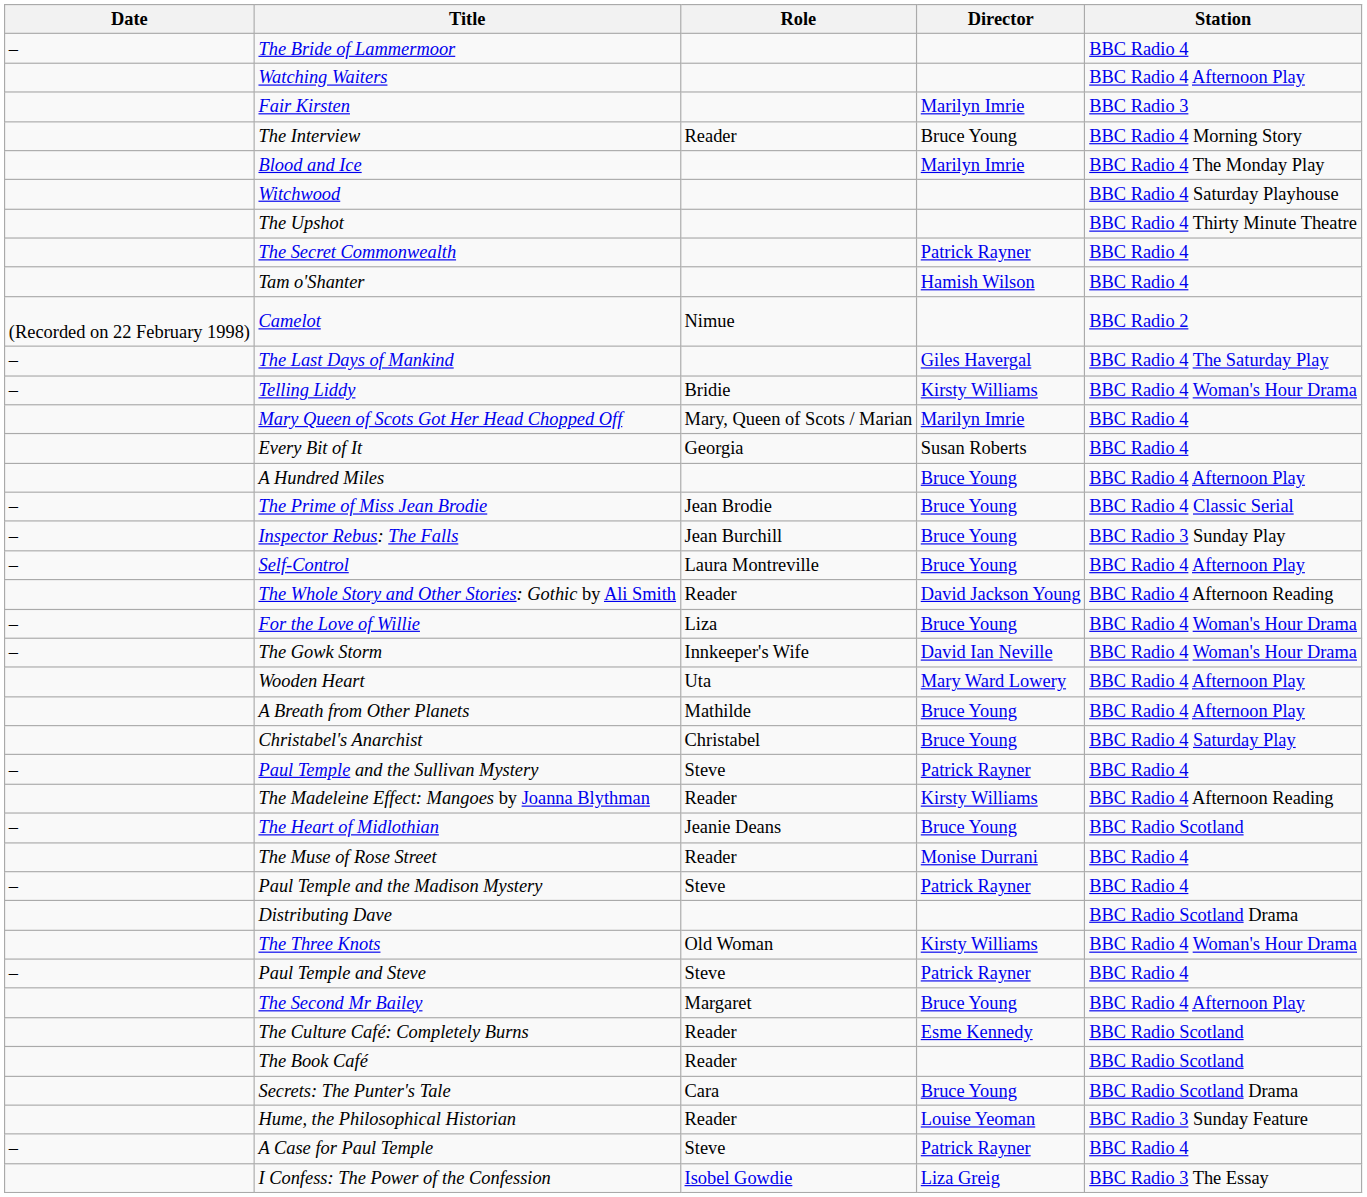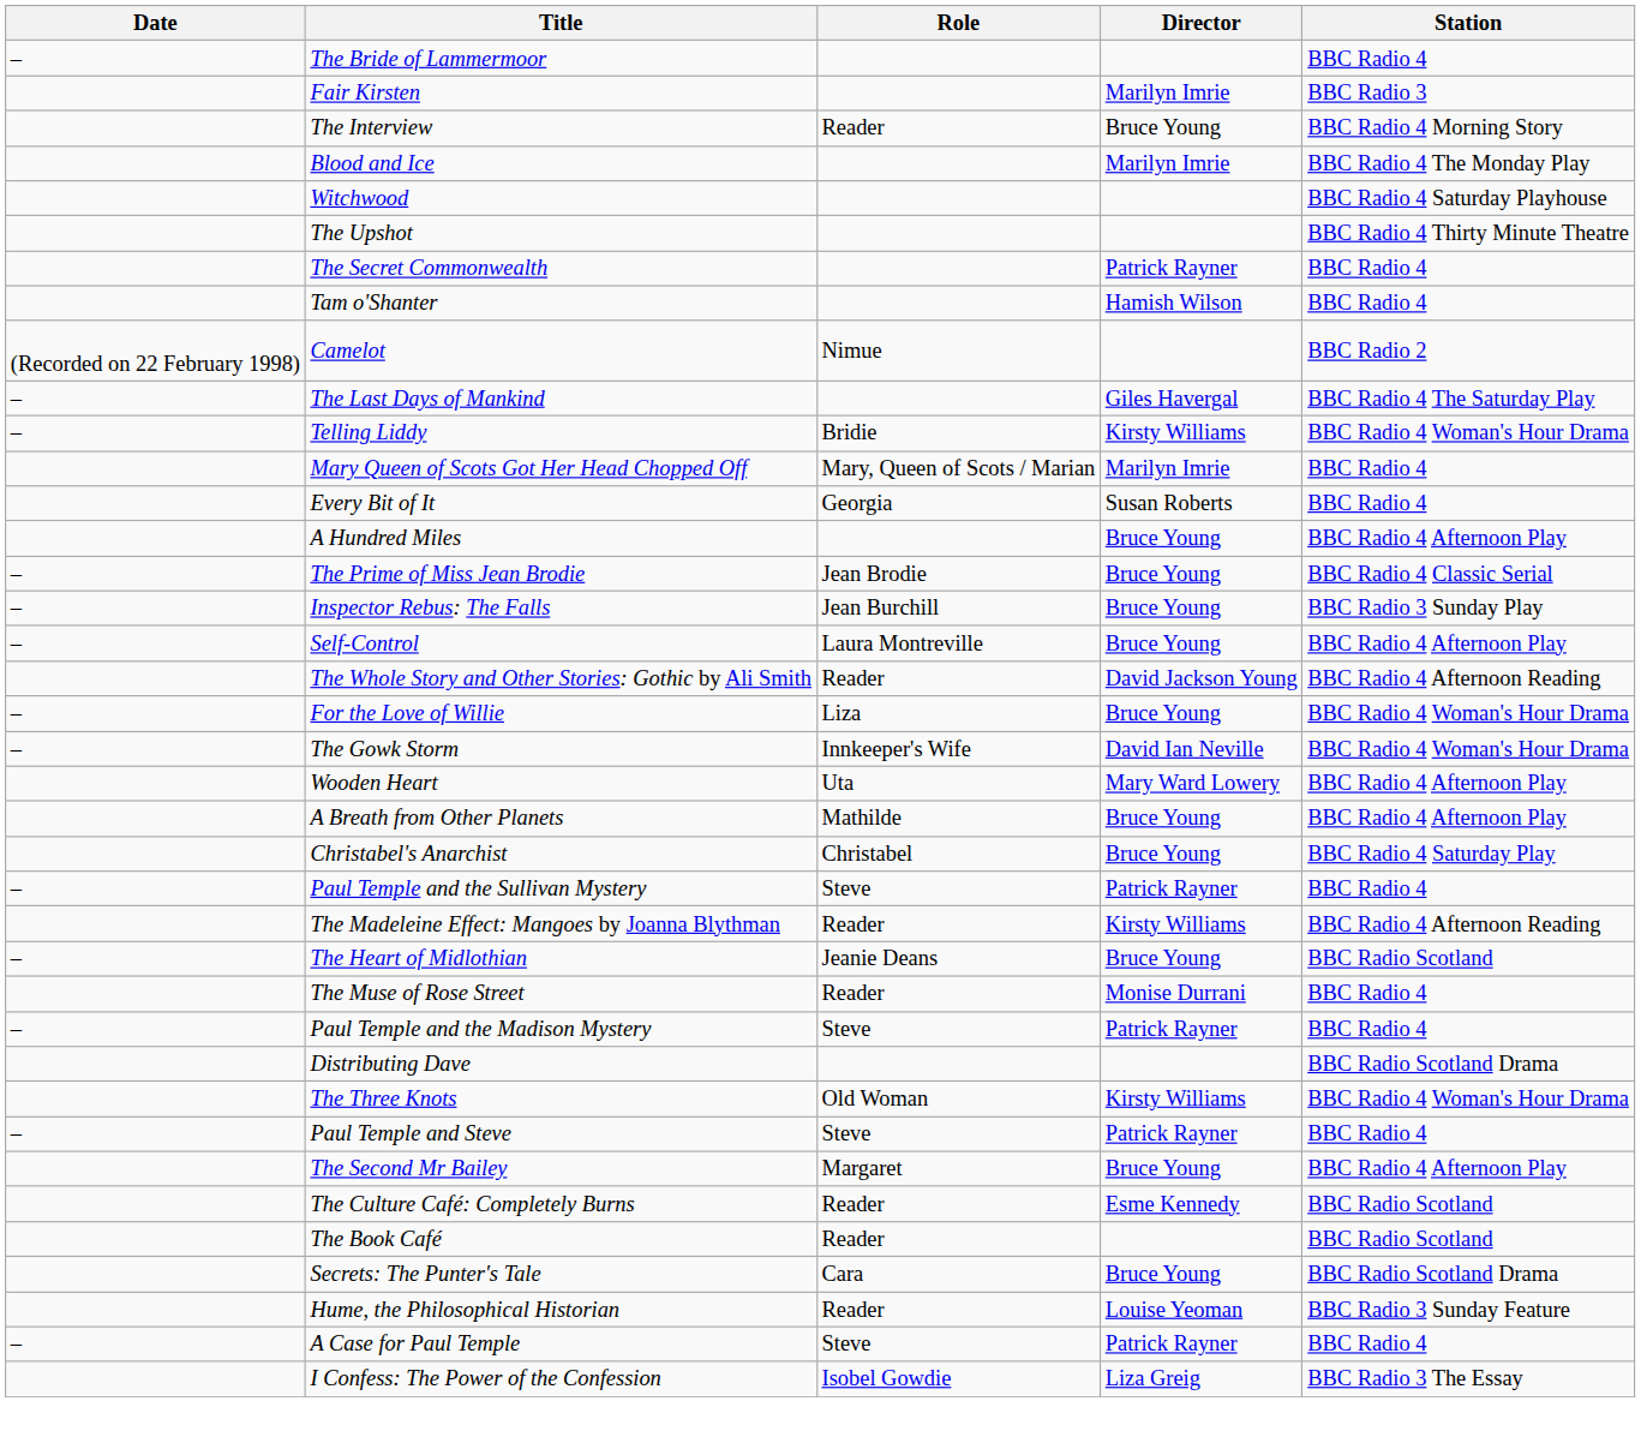 <table class="wikitable sortable">
 <tr>
 <th>Date</th>
 <th>Title</th>
 <th>Role</th>
 <th>Director</th>
 <th>Station</th>
 </tr>
 <tr>
 <td> – </td>
 <td><em><a href='#'>The Bride of Lammermoor</a></em></td>
 <td></td>
 <td></td>
 <td><a href='#'>BBC Radio 4</a></td>
-</tr>
-<tr>
-<td></td>
-<td><em><a href='#'>Watching Waiters</a></em></td>
-<td></td>
-<td></td>
-<td><a href='#'>BBC Radio 4</a> <a href='#'>Afternoon Play</a></td>
 </tr>
 <tr>
 <td></td>
 <td><em><a href='#'>Fair Kirsten</a></em></td>
 <td></td>
 <td><a href='#'>Marilyn Imrie</a></td>
 <td><a href='#'>BBC Radio 3</a></td>
 </tr>
 <tr>
 <td></td>
 <td><em>The Interview</em></td>
 <td>Reader</td>
 <td>Bruce Young</td>
 <td><a href='#'>BBC Radio 4</a> Morning Story</td>
 </tr>
 <tr>
 <td></td>
 <td><em><a href='#'>Blood and Ice</a></em></td>
 <td></td>
 <td><a href='#'>Marilyn Imrie</a></td>
 <td><a href='#'>BBC Radio 4</a> The Monday Play</td>
 </tr>
 <tr>
 <td></td>
 <td><em><a href='#'>Witchwood</a></em></td>
 <td></td>
 <td></td>
 <td><a href='#'>BBC Radio 4</a> Saturday Playhouse</td>
 </tr>
 <tr>
 <td></td>
 <td><em>The Upshot</em></td>
 <td></td>
 <td></td>
 <td><a href='#'>BBC Radio 4</a> Thirty Minute Theatre</td>
 </tr>
 <tr>
 <td></td>
 <td><em><a href='#'>The Secret Commonwealth</a></em></td>
 <td></td>
 <td><a href='#'>Patrick Rayner</a></td>
 <td><a href='#'>BBC Radio 4</a></td>
 </tr>
 <tr>
 <td></td>
 <td><em>Tam o'Shanter</em></td>
 <td></td>
 <td><a href='#'>Hamish Wilson</a></td>
 <td><a href='#'>BBC Radio 4</a></td>
 </tr>
 <tr>
 <td><br>(Recorded on 22 February 1998)</td>
 <td><em><a href='#'>Camelot</a></em></td>
 <td>Nimue</td>
 <td></td>
 <td><a href='#'>BBC Radio 2</a></td>
 </tr>
 <tr>
 <td> – </td>
 <td><em><a href='#'>The Last Days of Mankind</a></em></td>
 <td></td>
 <td><a href='#'>Giles Havergal</a></td>
 <td><a href='#'>BBC Radio 4</a> <a href='#'>The Saturday Play</a></td>
 </tr>
 <tr>
 <td> – </td>
 <td><em><a href='#'>Telling Liddy</a></em></td>
 <td>Bridie</td>
 <td><a href='#'>Kirsty Williams</a></td>
 <td><a href='#'>BBC Radio 4</a> <a href='#'>Woman's Hour Drama</a></td>
 </tr>
 <tr>
 <td></td>
 <td><em><a href='#'>Mary Queen of Scots Got Her Head Chopped Off</a></em></td>
 <td>Mary, Queen of Scots / Marian</td>
 <td><a href='#'>Marilyn Imrie</a></td>
 <td><a href='#'>BBC Radio 4</a></td>
 </tr>
 <tr>
 <td></td>
 <td><em>Every Bit of It</em></td>
 <td>Georgia</td>
 <td>Susan Roberts</td>
 <td><a href='#'>BBC Radio 4</a></td>
 </tr>
 <tr>
 <td></td>
 <td><em>A Hundred Miles</em></td>
 <td></td>
 <td><a href='#'>Bruce Young</a></td>
 <td><a href='#'>BBC Radio 4</a> <a href='#'>Afternoon Play</a></td>
 </tr>
 <tr>
 <td> – </td>
 <td><em><a href='#'>The Prime of Miss Jean Brodie</a></em></td>
 <td>Jean Brodie</td>
 <td><a href='#'>Bruce Young</a></td>
 <td><a href='#'>BBC Radio 4</a> <a href='#'>Classic Serial</a></td>
 </tr>
 <tr>
 <td> – </td>
 <td><em><a href='#'>Inspector Rebus</a>: <a href='#'>The Falls</a></em></td>
 <td>Jean Burchill</td>
 <td><a href='#'>Bruce Young</a></td>
 <td><a href='#'>BBC Radio 3</a> Sunday Play</td>
 </tr>
 <tr id="Self-Control">
 <td> – </td>
 <td><em><a href='#'>Self-Control</a></em></td>
 <td>Laura Montreville</td>
 <td><a href='#'>Bruce Young</a></td>
 <td><a href='#'>BBC Radio 4</a> <a href='#'>Afternoon Play</a></td>
 </tr>
 <tr>
 <td></td>
 <td><em><a href='#'>The Whole Story and Other Stories</a>: Gothic</em> by <a href='#'>Ali Smith</a></td>
 <td>Reader</td>
 <td><a href='#'>David Jackson Young</a></td>
 <td><a href='#'>BBC Radio 4</a> Afternoon Reading</td>
 </tr>
 <tr id="For the Love of Willie">
 <td> – </td>
 <td><em><a href='#'>For the Love of Willie</a></em></td>
 <td>Liza</td>
 <td><a href='#'>Bruce Young</a></td>
 <td><a href='#'>BBC Radio 4</a> <a href='#'>Woman's Hour Drama</a></td>
 </tr>
 <tr>
 <td> – </td>
 <td><em>The Gowk Storm</em></td>
 <td>Innkeeper's Wife</td>
 <td><a href='#'>David Ian Neville</a></td>
 <td><a href='#'>BBC Radio 4</a> <a href='#'>Woman's Hour Drama</a></td>
 </tr>
 <tr>
 <td></td>
 <td><em>Wooden Heart</em></td>
 <td>Uta</td>
 <td><a href='#'>Mary Ward Lowery</a></td>
 <td><a href='#'>BBC Radio 4</a> <a href='#'>Afternoon Play</a></td>
 </tr>
 <tr>
 <td></td>
 <td><em>A Breath from Other Planets</em></td>
 <td>Mathilde</td>
 <td><a href='#'>Bruce Young</a></td>
 <td><a href='#'>BBC Radio 4</a> <a href='#'>Afternoon Play</a></td>
 </tr>
 <tr>
 <td></td>
 <td><em>Christabel's Anarchist</em></td>
 <td>Christabel</td>
 <td><a href='#'>Bruce Young</a></td>
 <td><a href='#'>BBC Radio 4</a> <a href='#'>Saturday Play</a></td>
 </tr>
 <tr>
 <td> – </td>
 <td><em><a href='#'>Paul Temple</a> and the Sullivan Mystery</em></td>
 <td>Steve</td>
 <td><a href='#'>Patrick Rayner</a></td>
 <td><a href='#'>BBC Radio 4</a></td>
 </tr>
 <tr>
 <td></td>
 <td><em>The Madeleine Effect: Mangoes</em> by <a href='#'>Joanna Blythman</a></td>
 <td>Reader</td>
 <td><a href='#'>Kirsty Williams</a></td>
 <td><a href='#'>BBC Radio 4</a> Afternoon Reading</td>
 </tr>
 <tr>
 <td> – </td>
 <td><em><a href='#'>The Heart of Midlothian</a></em></td>
 <td>Jeanie Deans</td>
 <td><a href='#'>Bruce Young</a></td>
 <td><a href='#'>BBC Radio Scotland</a></td>
 </tr>
 <tr>
 <td></td>
 <td><em>The Muse of Rose Street</em></td>
 <td>Reader</td>
 <td><a href='#'>Monise Durrani</a></td>
 <td><a href='#'>BBC Radio 4</a></td>
 </tr>
 <tr>
 <td> – </td>
 <td><em>Paul Temple and the Madison Mystery</em></td>
 <td>Steve</td>
 <td><a href='#'>Patrick Rayner</a></td>
 <td><a href='#'>BBC Radio 4</a></td>
 </tr>
 <tr>
 <td></td>
 <td><em>Distributing Dave</em></td>
 <td></td>
 <td></td>
 <td><a href='#'>BBC Radio Scotland</a> Drama</td>
 </tr>
 <tr>
 <td></td>
 <td><em><a href='#'>The Three Knots</a></em></td>
 <td>Old Woman</td>
 <td><a href='#'>Kirsty Williams</a></td>
 <td><a href='#'>BBC Radio 4</a> <a href='#'>Woman's Hour Drama</a></td>
 </tr>
 <tr>
 <td> – </td>
 <td><em>Paul Temple and Steve</em></td>
 <td>Steve</td>
 <td><a href='#'>Patrick Rayner</a></td>
 <td><a href='#'>BBC Radio 4</a></td>
 </tr>
 <tr>
 <td></td>
 <td><em><a href='#'>The Second Mr Bailey</a></em></td>
 <td>Margaret</td>
 <td><a href='#'>Bruce Young</a></td>
 <td><a href='#'>BBC Radio 4</a> <a href='#'>Afternoon Play</a></td>
 </tr>
 <tr>
 <td></td>
 <td><em>The Culture Café: Completely Burns</em></td>
 <td>Reader</td>
 <td><a href='#'>Esme Kennedy</a></td>
 <td><a href='#'>BBC Radio Scotland</a></td>
 </tr>
 <tr>
 <td></td>
 <td><em>The Book Café</em></td>
 <td>Reader</td>
 <td></td>
 <td><a href='#'>BBC Radio Scotland</a></td>
 </tr>
 <tr id="Secrets: The Punter's Tale">
 <td></td>
 <td><em>Secrets: The Punter's Tale</em></td>
 <td>Cara</td>
 <td><a href='#'>Bruce Young</a></td>
 <td><a href='#'>BBC Radio Scotland</a> Drama</td>
 </tr>
 <tr>
 <td></td>
 <td><em>Hume, the Philosophical Historian</em></td>
 <td>Reader</td>
 <td><a href='#'>Louise Yeoman</a></td>
 <td><a href='#'>BBC Radio 3</a> Sunday Feature</td>
 </tr>
 <tr>
 <td> – </td>
 <td><em>A Case for Paul Temple</em></td>
 <td>Steve</td>
 <td><a href='#'>Patrick Rayner</a></td>
 <td><a href='#'>BBC Radio 4</a></td>
 </tr>
 <tr>
 <td></td>
 <td><em>I Confess: The Power of the Confession</em></td>
 <td><a href='#'>Isobel Gowdie</a></td>
 <td><a href='#'>Liza Greig</a></td>
 <td><a href='#'>BBC Radio 3</a> The Essay</td>
 </tr>
 </table>
